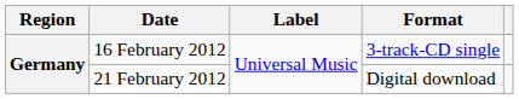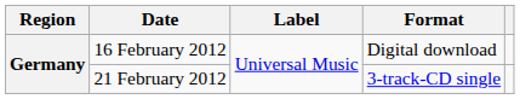 <table class="wikitable plainrowheaders">
 <tr>
 <th scope="col">Region</th>
 <th scope="col">Date</th>
 <th scope="col">Label</th>
 <th scope="col">Format</th>
 <th scope="col"></th>
 </tr>
 <tr>
 <th rowspan="2" scope="row">Germany</th>
 <td>16 February 2012</td>
 <td rowspan="2"><a href='#'>Universal Music</a></td>
-<td><a href='#'>3-track-CD single</a></td>
+<td>Digital download</td>
 <td></td>
 </tr>
 <tr>
 <td>21 February 2012</td>
-<td>Digital download</td>
+<td><a href='#'>3-track-CD single</a></td>
 <td></td>
 </tr>
 </table>
